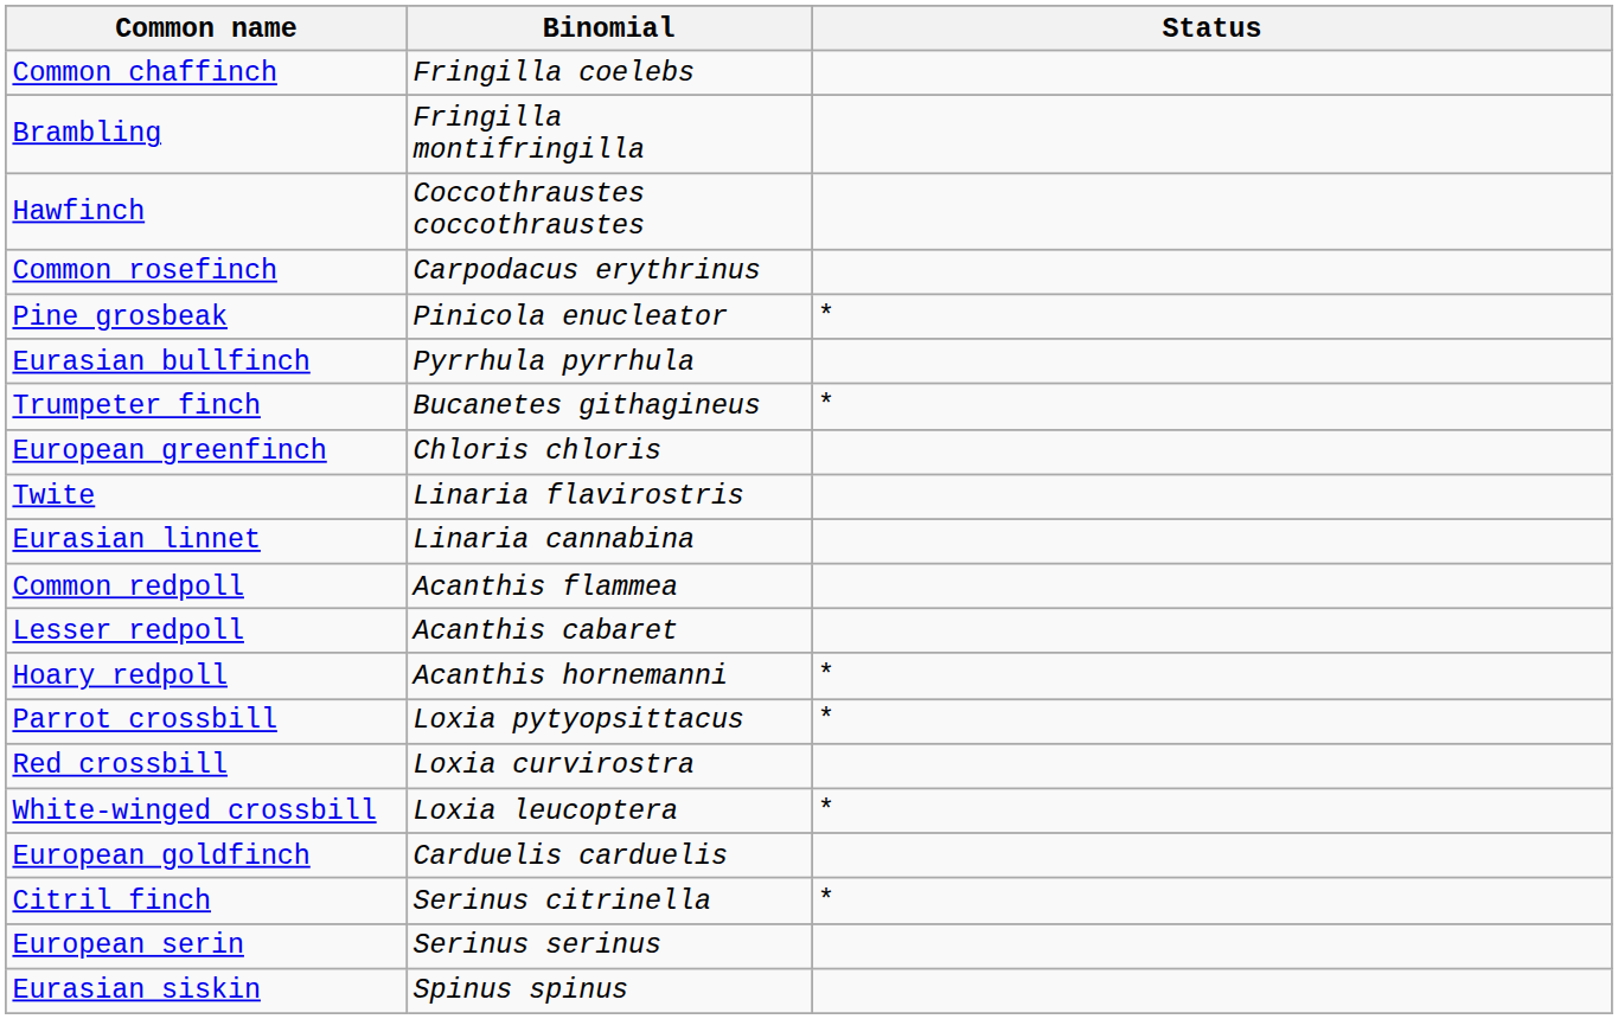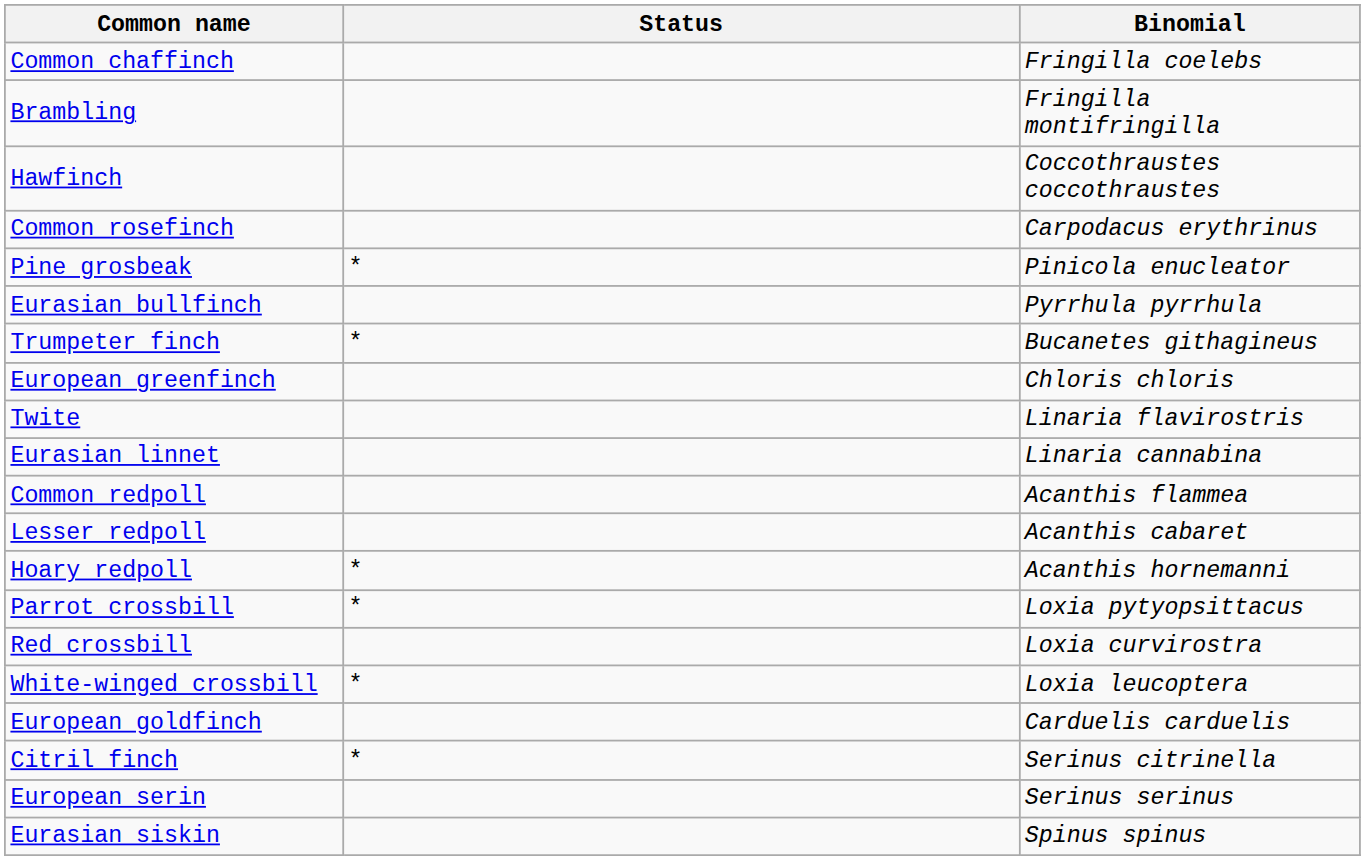 <table width=60% class="wikitable">
 <tr>
 <th width=15%>Common name</th>
+<th width=30%>Status</th>
 <th width=15%>Binomial</th>
-<th width=30%>Status</th>
 </tr>
 <tr>
 <td><a href='#'>Common chaffinch</a></td>
+<td></td>
 <td><em>Fringilla coelebs</em></td>
-<td></td>
 </tr>
 <tr>
 <td><a href='#'>Brambling</a></td>
+<td></td>
 <td><em>Fringilla montifringilla</em></td>
-<td></td>
 </tr>
 <tr>
 <td><a href='#'>Hawfinch</a></td>
+<td></td>
 <td><em>Coccothraustes coccothraustes</em></td>
-<td></td>
 </tr>
 <tr>
 <td><a href='#'>Common rosefinch</a></td>
+<td></td>
 <td><em>Carpodacus erythrinus</em></td>
-<td></td>
 </tr>
 <tr>
 <td><a href='#'>Pine grosbeak</a></td>
+<td>*</td>
 <td><em>Pinicola enucleator</em></td>
-<td>*</td>
 </tr>
 <tr>
 <td><a href='#'>Eurasian bullfinch</a></td>
+<td></td>
 <td><em>Pyrrhula pyrrhula</em></td>
-<td></td>
 </tr>
 <tr>
 <td><a href='#'>Trumpeter finch</a></td>
+<td>*</td>
 <td><em>Bucanetes githagineus</em></td>
-<td>*</td>
 </tr>
 <tr>
 <td><a href='#'>European greenfinch</a></td>
+<td></td>
 <td><em>Chloris chloris</em></td>
-<td></td>
 </tr>
 <tr>
 <td><a href='#'>Twite</a></td>
+<td></td>
 <td><em>Linaria flavirostris</em></td>
-<td></td>
 </tr>
 <tr>
 <td><a href='#'>Eurasian linnet</a></td>
+<td></td>
 <td><em>Linaria cannabina</em></td>
-<td></td>
 </tr>
 <tr>
 <td><a href='#'>Common redpoll</a></td>
+<td></td>
 <td><em>Acanthis flammea</em></td>
-<td></td>
 </tr>
 <tr>
 <td><a href='#'>Lesser redpoll</a></td>
+<td></td>
 <td><em>Acanthis cabaret</em></td>
-<td></td>
 </tr>
 <tr>
 <td><a href='#'>Hoary redpoll</a></td>
+<td>*</td>
 <td><em>Acanthis hornemanni</em></td>
-<td>*</td>
 </tr>
 <tr>
 <td><a href='#'>Parrot crossbill</a></td>
+<td>*</td>
 <td><em>Loxia pytyopsittacus</em></td>
-<td>*</td>
 </tr>
 <tr>
 <td><a href='#'>Red crossbill</a></td>
+<td></td>
 <td><em>Loxia curvirostra</em></td>
-<td></td>
 </tr>
 <tr>
 <td><a href='#'>White-winged crossbill</a></td>
+<td>*</td>
 <td><em>Loxia leucoptera</em></td>
-<td>*</td>
 </tr>
 <tr>
 <td><a href='#'>European goldfinch</a></td>
+<td></td>
 <td><em>Carduelis carduelis</em></td>
-<td></td>
 </tr>
 <tr>
 <td><a href='#'>Citril finch</a></td>
+<td>*</td>
 <td><em>Serinus citrinella</em></td>
-<td>*</td>
 </tr>
 <tr>
 <td><a href='#'>European serin</a></td>
+<td></td>
 <td><em>Serinus serinus</em></td>
-<td></td>
 </tr>
 <tr>
 <td><a href='#'>Eurasian siskin</a></td>
+<td></td>
 <td><em>Spinus spinus</em></td>
-<td></td>
 </tr>
 </table>
